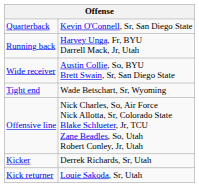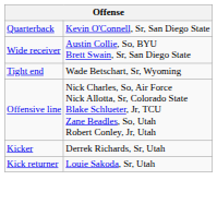 <table class="wikitable" style="font-size: 90%;">
 <tr>
 <th colspan="2">Offense</th>
 </tr>
 <tr>
 <td><a href='#'>Quarterback</a></td>
 <td><a href='#'>Kevin O'Connell</a>, Sr, San Diego State</td>
-</tr>
-<tr>
-<td><a href='#'>Running back</a></td>
-<td><a href='#'>Harvey Unga</a>, Fr, BYU<br>Darrell Mack, Jr, Utah</td>
 </tr>
 <tr>
 <td><a href='#'>Wide receiver</a></td>
 <td><a href='#'>Austin Collie</a>, So, BYU<br><a href='#'>Brett Swain</a>, Sr, San Diego State</td>
 </tr>
 <tr>
 <td><a href='#'>Tight end</a></td>
 <td>Wade Betschart, Sr, Wyoming</td>
 </tr>
 <tr>
 <td><a href='#'>Offensive line</a></td>
 <td>Nick Charles, So, Air Force<br>Nick Allotta, Sr, Colorado State<br><a href='#'>Blake Schlueter</a>, Jr, TCU<br><a href='#'>Zane Beadles</a>, So, Utah<br>Robert Conley, Jr, Utah</td>
 </tr>
 <tr>
 <td><a href='#'>Kicker</a></td>
 <td>Derrek Richards, Sr, Utah</td>
 </tr>
 <tr>
 <td><a href='#'>Kick returner</a></td>
 <td><a href='#'>Louie Sakoda</a>, Sr, Utah</td>
 </tr>
 </table>
